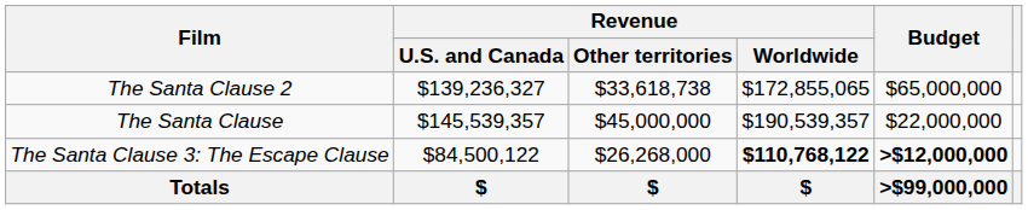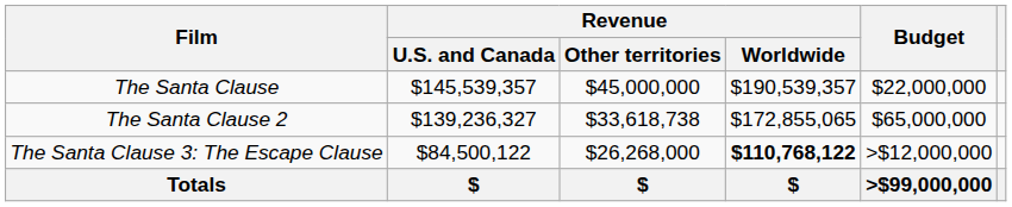 <table class="wikitable" style="text-align: center;">
 <tr>
 <th rowspan="2">Film</th>
 <th colspan="3">Revenue</th>
 <th rowspan="2">Budget</th>
 <th rowspan="2"></th>
 </tr>
 <tr>
 <th>U.S. and Canada</th>
 <th>Other territories</th>
 <th>Worldwide</th>
 </tr>
 <tr>
+<td><em>The Santa Clause</em></td>
+<td>$145,539,357</td>
+<td>$45,000,000</td>
+<td>$190,539,357</td>
+<td>$22,000,000</td>
+<td></td>
+</tr>
+<tr>
 <td><em>The Santa Clause 2</em></td>
 <td>$139,236,327</td>
 <td>$33,618,738</td>
 <td>$172,855,065</td>
 <td>$65,000,000</td>
 <td></td>
 </tr>
 <tr>
-<td><em>The Santa Clause</em></td>
-<td>$145,539,357</td>
-<td>$45,000,000</td>
-<td>$190,539,357</td>
-<td>$22,000,000</td>
-<td></td>
-</tr>
-<tr>
 <td><em>The Santa Clause 3: The Escape Clause</em></td>
 <td>$84,500,122</td>
 <td>$26,268,000</td>
 <td><strong>$110,768,122</strong></td>
-<td><strong>>$12,000,000</strong></td>
+<td>>$12,000,000</td>
 <td></td>
 </tr>
 <tr>
 <th>Totals</th>
 <th>$</th>
 <th>$</th>
 <th>$</th>
 <th>>$99,000,000</th>
 <th></th>
 </tr>
 </table>
